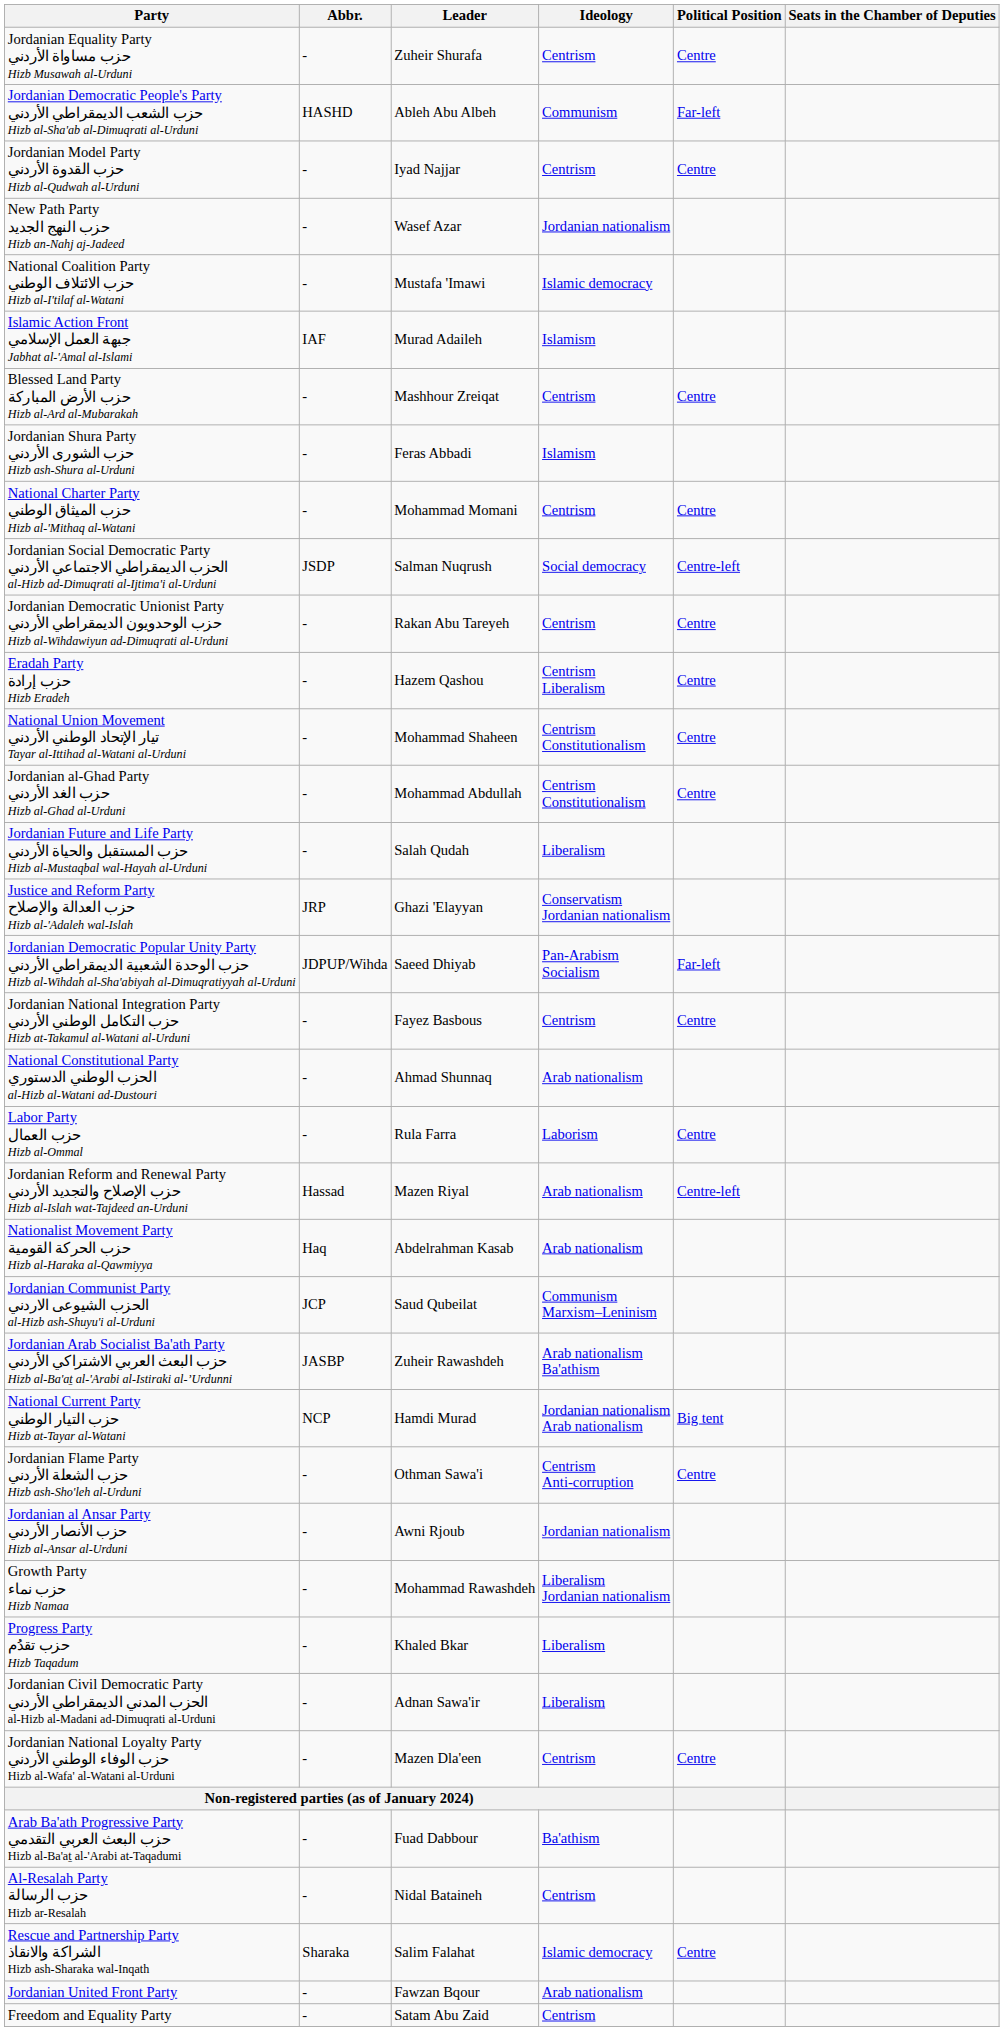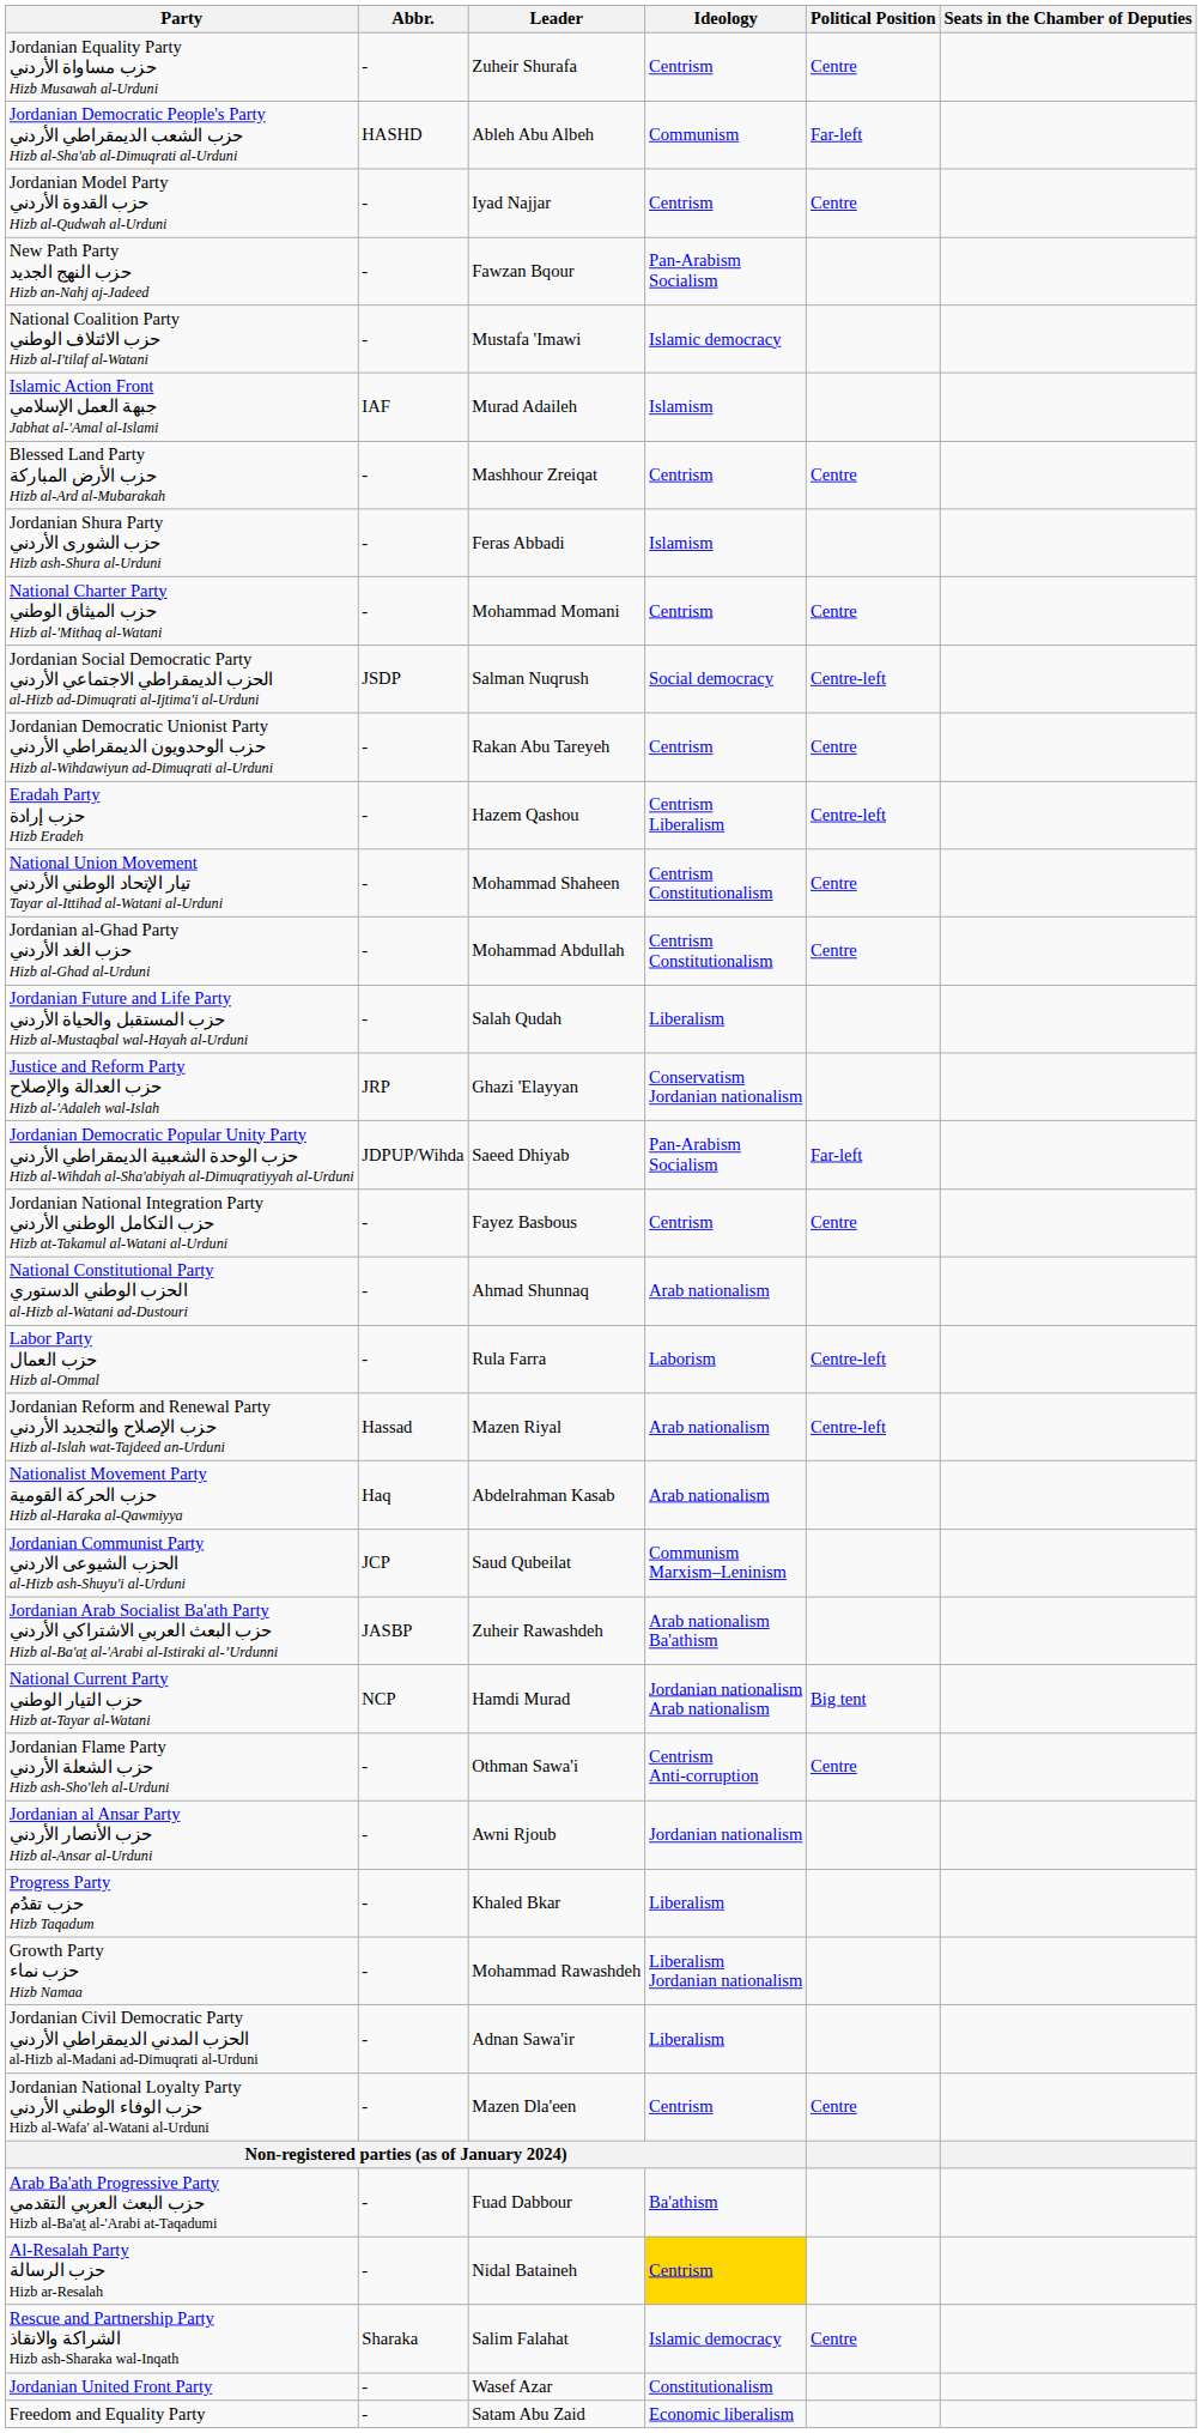 <table class="wikitable sortable">
 <tr>
 <th>Party</th>
 <th>Abbr.</th>
 <th>Leader</th>
 <th>Ideology</th>
 <th>Political Position</th>
 <th>Seats in the Chamber of Deputies</th>
 </tr>
 <tr>
 <td>Jordanian Equality Party<br><span>حزب مساواة الأردني</span><small><br><em>Hizb Musawah al-Urduni</em></small></td>
 <td>-</td>
 <td>Zuheir Shurafa</td>
 <td><a href='#'>Centrism</a></td>
 <td><a href='#'>Centre</a></td>
 <td></td>
 </tr>
 <tr>
 <td><a href='#'>Jordanian Democratic People's Party</a><br><span>حزب الشعب الديمقراطي الأردني</span><small><br><em>Hizb al-Sha'ab al-Dimuqrati al-Urduni</em></small></td>
 <td>HASHD</td>
 <td>Ableh Abu Albeh</td>
 <td><a href='#'>Communism</a></td>
 <td><a href='#'>Far-left</a></td>
 <td></td>
 </tr>
 <tr>
 <td>Jordanian Model Party<br><span>حزب القدوة الأردني</span><small><br><em>Hizb al-Qudwah al-Urduni</em></small></td>
 <td>-</td>
 <td>Iyad Najjar</td>
 <td><a href='#'>Centrism</a></td>
 <td><a href='#'>Centre</a></td>
 <td></td>
 </tr>
 <tr>
 <td>New Path Party<br><span>حزب النهج الجديد</span><small><br><em>Hizb an-Nahj aj-Jadeed</em></small></td>
 <td>-</td>
-<td>Wasef Azar</td>
-<td><a href='#'>Jordanian nationalism</a></td>
+<td>Fawzan Bqour</td>
+<td><a href='#'>Pan-Arabism</a><br><a href='#'>Socialism</a></td>
 <td></td>
 <td></td>
 </tr>
 <tr>
 <td>National Coalition Party<br><span>حزب الائتلاف الوطني</span><small><br><em>Hizb al-I'tilaf al-Watani</em></small></td>
 <td>-</td>
 <td>Mustafa 'Imawi</td>
 <td><a href='#'>Islamic democracy</a></td>
 <td></td>
 <td></td>
 </tr>
 <tr>
 <td><a href='#'>Islamic Action Front</a><small><br></small><span>جبهة العمل الإسلامي</span><small><br><em>Jabhat al-'Amal al-Islami</em></small></td>
 <td>IAF</td>
 <td>Murad Adaileh</td>
 <td><a href='#'>Islamism</a></td>
 <td></td>
 <td></td>
 </tr>
 <tr>
 <td>Blessed Land Party<br><span>حزب الأرض المباركة</span><small><br><em>Hizb al-Ard al-Mubarakah</em></small></td>
 <td>-</td>
 <td>Mashhour Zreiqat</td>
 <td><a href='#'>Centrism</a></td>
 <td><a href='#'>Centre</a></td>
 <td></td>
 </tr>
 <tr>
 <td>Jordanian Shura Party<br><span>حزب الشورى الأردني</span><small><br><em>Hizb ash-Shura al-Urduni</em></small></td>
 <td>-</td>
 <td>Feras Abbadi</td>
 <td><a href='#'>Islamism</a></td>
 <td></td>
 <td></td>
 </tr>
 <tr>
 <td><a href='#'>National Charter Party</a><br><span>حزب الميثاق الوطني</span><small><br><em>Hizb al-'Mithaq al-Watani</em></small></td>
 <td>-</td>
 <td>Mohammad Momani</td>
 <td><a href='#'>Centrism</a></td>
 <td><a href='#'>Centre</a></td>
 <td></td>
 </tr>
 <tr>
 <td>Jordanian Social Democratic Party<br><span>الحزب الديمقراطي الاجتماعي الأردني</span><small><br><em>al-Hizb ad-Dimuqrati al-Ijtima'i al-Urduni</em></small></td>
 <td>JSDP</td>
 <td>Salman Nuqrush</td>
 <td><a href='#'>Social democracy</a></td>
 <td><a href='#'>Centre-left</a></td>
 <td></td>
 </tr>
 <tr>
 <td>Jordanian Democratic Unionist Party<br><span>حزب الوحدويون الديمقراطي الأردني</span><small><br><em>Hizb al-Wihdawiyun ad-Dimuqrati al-Urduni</em></small></td>
 <td>-</td>
 <td>Rakan Abu Tareyeh</td>
 <td><a href='#'>Centrism</a></td>
 <td><a href='#'>Centre</a></td>
 <td></td>
 </tr>
 <tr>
 <td><a href='#'>Eradah Party</a><br><span>حزب إرادة</span><small><br><em>Hizb Eradeh</em></small></td>
 <td>-</td>
 <td>Hazem Qashou</td>
 <td><a href='#'>Centrism</a><br><a href='#'>Liberalism</a></td>
-<td><a href='#'>Centre</a></td>
+<td><a href='#'>Centre-left</a></td>
 <td></td>
 </tr>
 <tr>
 <td><a href='#'>National Union Movement</a><br><span>تيار الإتحاد الوطني الأردني</span><small><br><em>Tayar al-Ittihad al-Watani al-Urduni</em></small></td>
 <td>-</td>
 <td>Mohammad Shaheen</td>
 <td><a href='#'>Centrism</a><br><a href='#'>Constitutionalism</a></td>
 <td><a href='#'>Centre</a></td>
 <td></td>
 </tr>
 <tr>
 <td>Jordanian al-Ghad Party<br><span>حزب الغد الأردني</span><small><br><em>Hizb al-Ghad al-Urduni</em></small></td>
 <td>-</td>
 <td>Mohammad Abdullah</td>
 <td><a href='#'>Centrism</a><br><a href='#'>Constitutionalism</a></td>
 <td><a href='#'>Centre</a></td>
 <td></td>
 </tr>
 <tr>
 <td><a href='#'>Jordanian Future and Life Party</a><br><span>حزب المستقبل والحياة الأردني</span><small><br><em>Hizb al-Mustaqbal wal-Hayah al-Urduni</em></small></td>
 <td>-</td>
 <td>Salah Qudah</td>
 <td><a href='#'>Liberalism</a></td>
 <td></td>
 <td></td>
 </tr>
 <tr>
 <td><a href='#'>Justice and Reform Party</a><br><span>حزب العدالة والإصلاح</span><small><br><em>Hizb al-'Adaleh wal-Islah</em></small></td>
 <td>JRP</td>
 <td>Ghazi 'Elayyan</td>
 <td><a href='#'>Conservatism</a><br><a href='#'>Jordanian nationalism</a></td>
 <td></td>
 <td></td>
 </tr>
 <tr>
 <td><a href='#'>Jordanian Democratic Popular Unity Party</a><br><span>حزب الوحدة الشعبية الديمقراطي الأردني</span><small><br><em>Hizb al-Wihdah al-Sha'abiyah al-Dimuqratiyyah al-Urduni</em></small></td>
 <td>JDPUP/Wihda</td>
 <td>Saeed Dhiyab</td>
 <td><a href='#'>Pan-Arabism</a><br><a href='#'>Socialism</a></td>
 <td><a href='#'>Far-left</a></td>
 <td></td>
 </tr>
 <tr>
 <td>Jordanian National Integration Party<br><span>حزب التكامل الوطني الأردني</span><small><br><em>Hizb at-Takamul al-Watani al-Urduni</em></small></td>
 <td>-</td>
 <td>Fayez Basbous</td>
 <td><a href='#'>Centrism</a></td>
 <td><a href='#'>Centre</a></td>
 <td></td>
 </tr>
 <tr>
 <td><a href='#'>National Constitutional Party</a><br><span>الحزب الوطني الدستوري</span><small><br><em>al-Hizb al-Watani ad-Dustouri</em></small></td>
 <td>-</td>
 <td>Ahmad Shunnaq</td>
 <td><a href='#'>Arab nationalism</a></td>
 <td></td>
 <td></td>
 </tr>
 <tr>
 <td><a href='#'>Labor Party</a><br><span>حزب العمال</span><small><br><em>Hizb al-Ommal</em></small></td>
 <td>-</td>
 <td>Rula Farra</td>
 <td><a href='#'>Laborism</a></td>
-<td><a href='#'>Centre</a></td>
+<td><a href='#'>Centre-left</a></td>
 <td></td>
 </tr>
 <tr>
 <td>Jordanian Reform and Renewal Party<br><span>حزب الإصلاح والتجديد الأردني</span><small><br><em>Hizb al-Islah wat-Tajdeed an-Urduni</em></small></td>
 <td>Hassad</td>
 <td>Mazen Riyal</td>
 <td><a href='#'>Arab nationalism</a></td>
 <td><a href='#'>Centre-left</a></td>
 <td></td>
 </tr>
 <tr>
 <td><a href='#'>Nationalist Movement Party</a><br><span>حزب الحركة القومية</span><small><br><em>Hizb al-Haraka al-Qawmiyya</em></small></td>
 <td>Haq</td>
 <td>Abdelrahman Kasab</td>
 <td><a href='#'>Arab nationalism</a></td>
 <td></td>
 <td></td>
 </tr>
 <tr>
 <td><a href='#'>Jordanian Communist Party</a><small><br></small><span>الحزب الشیوعی الاردني</span><small><br><em>al-Hizb ash-Shuyu'i al-Urduni</em></small></td>
 <td>JCP</td>
 <td>Saud Qubeilat</td>
 <td><a href='#'>Communism</a><br><a href='#'>Marxism–Leninism</a></td>
 <td></td>
 <td></td>
 </tr>
 <tr>
 <td><a href='#'>Jordanian Arab Socialist Ba'ath Party</a><br><span>حزب البعث العربي الاشتراكي الأردني</span><small><br><em>Hizb al-Ba'aṯ al-'Arabi al-Istiraki al-’Urdunni</em></small></td>
 <td>JASBP</td>
 <td>Zuheir Rawashdeh</td>
 <td><a href='#'>Arab nationalism</a><br><a href='#'>Ba'athism</a></td>
 <td></td>
 <td></td>
 </tr>
 <tr>
 <td><a href='#'>National Current Party</a><br><span>حزب التيار الوطني</span><small><br><em>Hizb at-Tayar al-Watani</em></small></td>
 <td>NCP</td>
 <td>Hamdi Murad</td>
 <td><a href='#'>Jordanian nationalism</a><br><a href='#'>Arab nationalism</a></td>
 <td><a href='#'>Big tent</a></td>
 <td></td>
 </tr>
 <tr>
 <td>Jordanian Flame Party<br><span>حزب الشعلة الأردني</span><small><br><em>Hizb ash-Sho'leh al-Urduni</em></small></td>
 <td>-</td>
 <td>Othman Sawa'i</td>
 <td><a href='#'>Centrism</a><br><a href='#'>Anti-corruption</a></td>
 <td><a href='#'>Centre</a></td>
 <td></td>
 </tr>
 <tr>
 <td><a href='#'>Jordanian al Ansar Party</a><br><span>حزب الأنصار الأردني</span><small><br><em>Hizb al-Ansar al-Urduni</em></small></td>
 <td>-</td>
 <td>Awni Rjoub</td>
 <td><a href='#'>Jordanian nationalism</a></td>
 <td></td>
 <td></td>
 </tr>
 <tr>
+<td><a href='#'>Progress Party</a><br><span>حزب تقدُم</span><small><br><em>Hizb Taqadum</em></small></td>
+<td>-</td>
+<td>Khaled Bkar</td>
+<td><a href='#'>Liberalism</a></td>
+<td></td>
+<td></td>
+</tr>
+<tr>
 <td>Growth Party<br><span>حزب نماء</span><small><br><em>Hizb Namaa<strong></small></td>
 <td>-</td>
 <td>Mohammad Rawashdeh</td>
 <td><a href='#'>Liberalism</a><br><a href='#'>Jordanian nationalism</a></td>
-<td></td>
-<td></td>
-</tr>
-<tr>
-<td><a href='#'>Progress Party</a><br><span>حزب تقدُم</span><small><br><em>Hizb Taqadum</em></small></td>
-<td>-</td>
-<td>Khaled Bkar</td>
-<td><a href='#'>Liberalism</a></td>
 <td></td>
 <td></td>
 </tr>
 <tr>
 <td>Jordanian Civil Democratic Party<br><span>الحزب المدني الديمقراطي الأردني</span><small><br></em>al-Hizb al-Madani ad-Dimuqrati al-Urduni<em></small></td>
 <td>-</td>
 <td>Adnan Sawa'ir</td>
 <td><a href='#'>Liberalism</a></td>
 <td></td>
 <td></td>
 </tr>
 <tr>
 <td>Jordanian National Loyalty Party<br><span>حزب الوفاء الوطني الأردني</span><small><br></em>Hizb al-Wafa' al-Watani al-Urduni<em></small></td>
 <td>-</td>
 <td>Mazen Dla'een</td>
 <td><a href='#'>Centrism</a></td>
 <td><a href='#'>Centre</a></td>
 <td></td>
 </tr>
 <tr>
 <th colspan="4">Non-registered parties (as of January 2024)</th>
 <th></th>
 <th></th>
 </tr>
 <tr>
 <td><a href='#'>Arab Ba'ath Progressive Party</a><br><span>حزب البعث العربي التقدمي</span><small><br></em>Hizb al-Ba'aṯ al-'Arabi at-Taqadumi<em></small></td>
 <td>-</td>
 <td>Fuad Dabbour</td>
 <td><a href='#'>Ba'athism</a></td>
 <td></td>
 <td></td>
 </tr>
 <tr>
 <td><a href='#'>Al-Resalah Party</a><br><span>حزب الرسالة</span><small><br></em>Hizb ar-Resalah<em></small></td>
 <td>-</td>
 <td>Nidal Bataineh</td>
-<td><a href='#'>Centrism</a></td>
+<td style="background: gold;"><a href='#'>Centrism</a></td>
 <td></td>
 <td></td>
 </tr>
 <tr>
 <td><a href='#'>Rescue and Partnership Party</a><br><span>الشراكة والانقاذ</span><small><br></em>Hizb ash-Sharaka wal-Inqath<em></small></td>
 <td>Sharaka</td>
 <td>Salim Falahat</td>
 <td><a href='#'>Islamic democracy</a></td>
 <td><a href='#'>Centre</a></td>
 <td></td>
 </tr>
 <tr>
 <td><a href='#'>Jordanian United Front Party</a></td>
 <td>-</td>
-<td>Fawzan Bqour</td>
-<td><a href='#'>Arab nationalism</a></td>
+<td>Wasef Azar</td>
+<td><a href='#'>Constitutionalism</a></td>
 <td></td>
 <td></td>
 </tr>
 <tr>
 <td>Freedom and Equality Party</td>
 <td>-</td>
 <td>Satam Abu Zaid</td>
-<td><a href='#'>Centrism</a></td>
+<td><a href='#'>Economic liberalism</a></td>
 <td></td>
 <td></td>
 </tr>
 </table>
